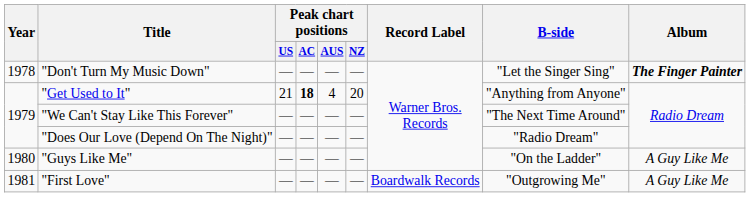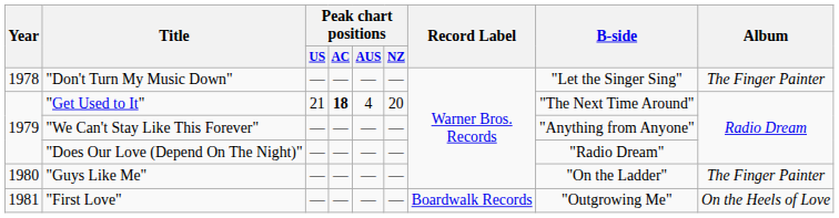 <table class="wikitable" style=text-align:center;>
 <tr>
 <th rowspan="2">Year</th>
 <th rowspan="2">Title</th>
 <th colspan="4">Peak chart<br>positions</th>
 <th rowspan="2">Record Label</th>
 <th rowspan="2"><a href='#'>B-side</a></th>
 <th rowspan="2">Album</th>
 </tr>
 <tr style="font-size:smaller;">
 <th align=centre><a href='#'>US</a></th>
 <th align=centre><a href='#'>AC</a></th>
 <th><a href='#'>AUS</a><br></th>
 <th><a href='#'>NZ</a><br></th>
 </tr>
 <tr>
 <td>1978</td>
 <td align=left>"Don't Turn My Music Down"</td>
 <td>—</td>
 <td>—</td>
 <td>—</td>
 <td>—</td>
 <td rowspan="5"><a href='#'>Warner Bros.<br>Records</a></td>
 <td>"Let the Singer Sing"</td>
-<td><strong><em>The Finger Painter</em></strong></td>
+<td><em>The Finger Painter</em></td>
 </tr>
 <tr>
 <td rowspan="3">1979</td>
 <td align=left>"<a href='#'>Get Used to It</a>"</td>
 <td>21</td>
 <td><strong>18</strong></td>
 <td>4</td>
 <td>20</td>
-<td>"Anything from Anyone"</td>
+<td>"The Next Time Around"</td>
 <td rowspan="3"><em><a href='#'>Radio Dream</a></em></td>
 </tr>
 <tr>
 <td align=left>"We Can't Stay Like This Forever"</td>
 <td>—</td>
 <td>—</td>
 <td>—</td>
 <td>—</td>
-<td>"The Next Time Around"</td>
+<td>"Anything from Anyone"</td>
 </tr>
 <tr>
 <td>"Does Our Love (Depend On The Night)"</td>
 <td>—</td>
 <td>—</td>
 <td>—</td>
 <td>—</td>
 <td>"Radio Dream"</td>
 </tr>
 <tr>
 <td>1980</td>
 <td align=left>"Guys Like Me"</td>
 <td>—</td>
 <td>—</td>
 <td>—</td>
 <td>—</td>
 <td>"On the Ladder"</td>
-<td><em>A Guy Like Me</em></td>
+<td><em>The Finger Painter</em></td>
 </tr>
 <tr>
 <td>1981</td>
 <td align=left>"First Love"</td>
 <td>—</td>
 <td>—</td>
 <td>—</td>
 <td>—</td>
 <td><a href='#'>Boardwalk Records</a></td>
 <td>"Outgrowing Me"</td>
-<td><em>A Guy Like Me</em></td>
+<td><em>On the Heels of Love</em></td>
 </tr>
 </table>
